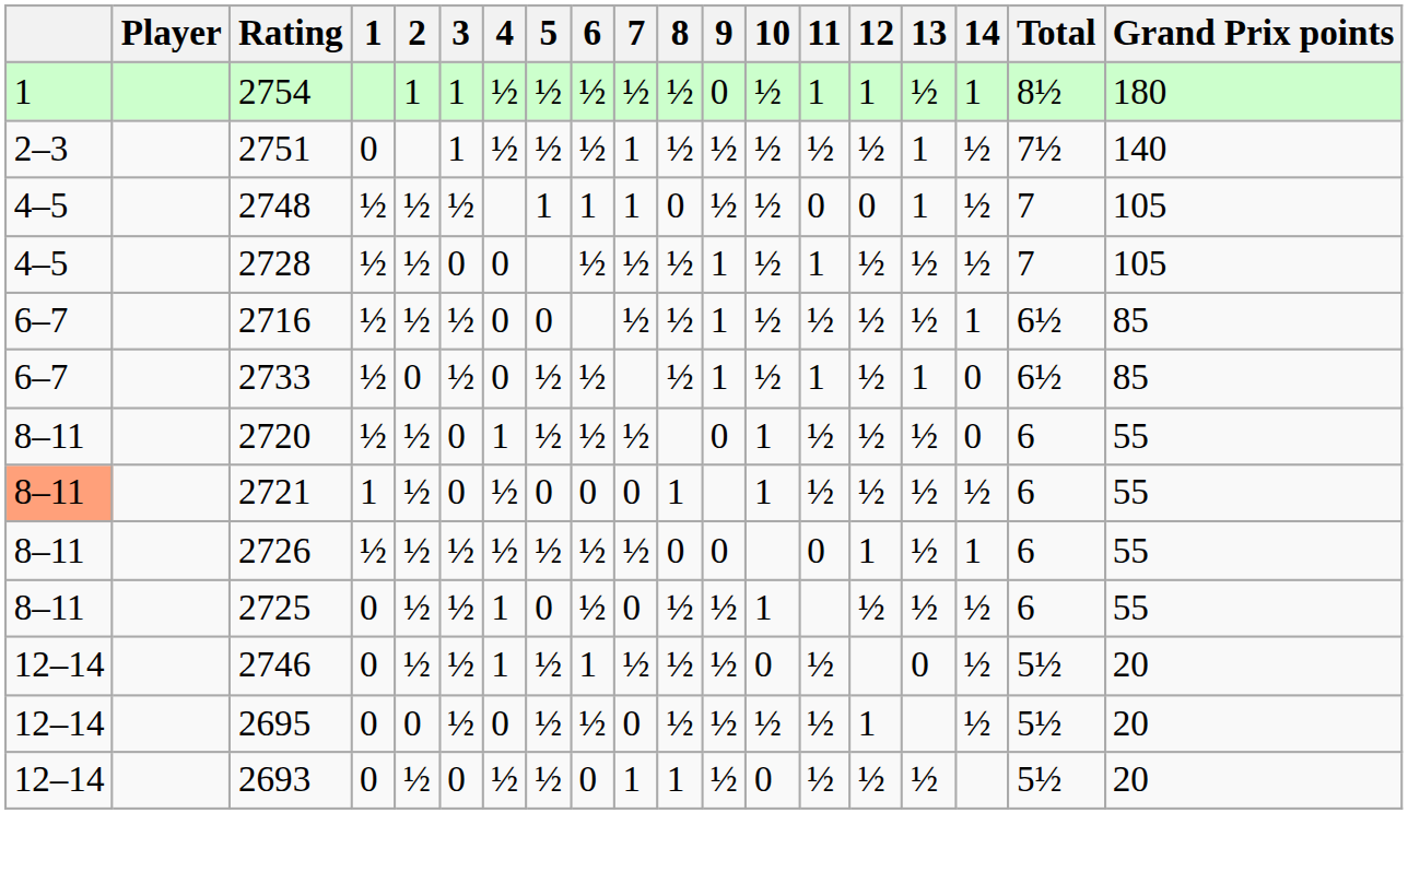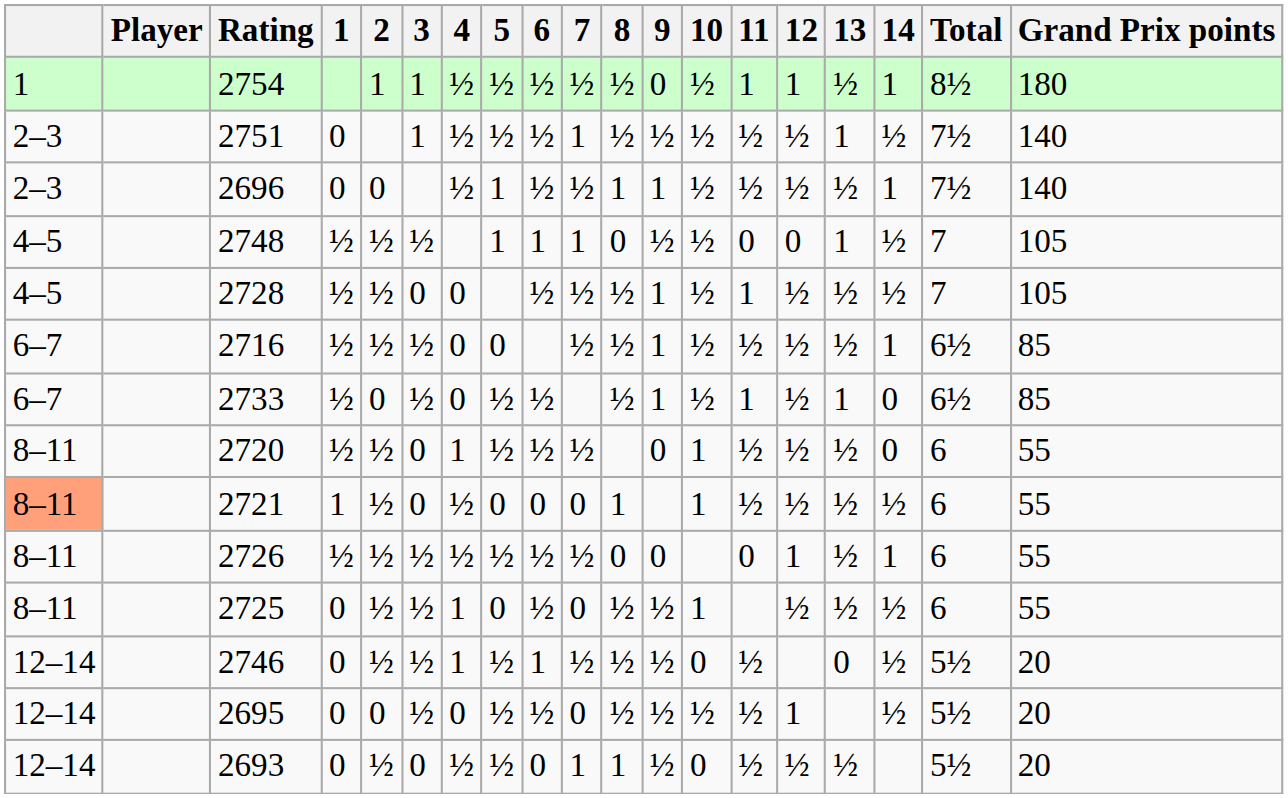 <table class="wikitable">
 <tr>
 <th></th>
 <th>Player</th>
 <th>Rating</th>
 <th>1</th>
 <th>2</th>
 <th>3</th>
 <th>4</th>
 <th>5</th>
 <th>6</th>
 <th>7</th>
 <th>8</th>
 <th>9</th>
 <th>10</th>
 <th>11</th>
 <th>12</th>
 <th>13</th>
 <th>14</th>
 <th>Total</th>
 <th>Grand Prix points</th>
 </tr>
 <tr style="background:#ccffcc;">
 <td>1</td>
 <td><strong></strong></td>
 <td>2754</td>
 <td></td>
 <td>1</td>
 <td>1</td>
 <td>½</td>
 <td>½</td>
 <td>½</td>
 <td>½</td>
 <td>½</td>
 <td>0</td>
 <td>½</td>
 <td>1</td>
 <td>1</td>
 <td>½</td>
 <td>1</td>
 <td>8½</td>
 <td>180</td>
 </tr>
 <tr>
 <td>2–3</td>
 <td></td>
 <td>2751</td>
 <td>0</td>
 <td></td>
 <td>1</td>
 <td>½</td>
 <td>½</td>
 <td>½</td>
 <td>1</td>
 <td>½</td>
 <td>½</td>
 <td>½</td>
 <td>½</td>
 <td>½</td>
 <td>1</td>
 <td>½</td>
+<td>7½</td>
+<td>140</td>
+</tr>
+<tr>
+<td>2–3</td>
+<td></td>
+<td>2696</td>
+<td>0</td>
+<td>0</td>
+<td></td>
+<td>½</td>
+<td>1</td>
+<td>½</td>
+<td>½</td>
+<td>1</td>
+<td>1</td>
+<td>½</td>
+<td>½</td>
+<td>½</td>
+<td>½</td>
+<td>1</td>
 <td>7½</td>
 <td>140</td>
 </tr>
 <tr>
 <td>4–5</td>
 <td></td>
 <td>2748</td>
 <td>½</td>
 <td>½</td>
 <td>½</td>
 <td></td>
 <td>1</td>
 <td>1</td>
 <td>1</td>
 <td>0</td>
 <td>½</td>
 <td>½</td>
 <td>0</td>
 <td>0</td>
 <td>1</td>
 <td>½</td>
 <td>7</td>
 <td>105</td>
 </tr>
 <tr>
 <td>4–5</td>
 <td></td>
 <td>2728</td>
 <td>½</td>
 <td>½</td>
 <td>0</td>
 <td>0</td>
 <td></td>
 <td>½</td>
 <td>½</td>
 <td>½</td>
 <td>1</td>
 <td>½</td>
 <td>1</td>
 <td>½</td>
 <td>½</td>
 <td>½</td>
 <td>7</td>
 <td>105</td>
 </tr>
 <tr>
 <td>6–7</td>
 <td></td>
 <td>2716</td>
 <td>½</td>
 <td>½</td>
 <td>½</td>
 <td>0</td>
 <td>0</td>
 <td></td>
 <td>½</td>
 <td>½</td>
 <td>1</td>
 <td>½</td>
 <td>½</td>
 <td>½</td>
 <td>½</td>
 <td>1</td>
 <td>6½</td>
 <td>85</td>
 </tr>
 <tr>
 <td>6–7</td>
 <td></td>
 <td>2733</td>
 <td>½</td>
 <td>0</td>
 <td>½</td>
 <td>0</td>
 <td>½</td>
 <td>½</td>
 <td></td>
 <td>½</td>
 <td>1</td>
 <td>½</td>
 <td>1</td>
 <td>½</td>
 <td>1</td>
 <td>0</td>
 <td>6½</td>
 <td>85</td>
 </tr>
 <tr>
 <td>8–11</td>
 <td></td>
 <td>2720</td>
 <td>½</td>
 <td>½</td>
 <td>0</td>
 <td>1</td>
 <td>½</td>
 <td>½</td>
 <td>½</td>
 <td></td>
 <td>0</td>
 <td>1</td>
 <td>½</td>
 <td>½</td>
 <td>½</td>
 <td>0</td>
 <td>6</td>
 <td>55</td>
 </tr>
 <tr>
 <td style="background: lightsalmon;">8–11</td>
 <td></td>
 <td>2721</td>
 <td>1</td>
 <td>½</td>
 <td>0</td>
 <td>½</td>
 <td>0</td>
 <td>0</td>
 <td>0</td>
 <td>1</td>
 <td></td>
 <td>1</td>
 <td>½</td>
 <td>½</td>
 <td>½</td>
 <td>½</td>
 <td>6</td>
 <td>55</td>
 </tr>
 <tr>
 <td>8–11</td>
 <td></td>
 <td>2726</td>
 <td>½</td>
 <td>½</td>
 <td>½</td>
 <td>½</td>
 <td>½</td>
 <td>½</td>
 <td>½</td>
 <td>0</td>
 <td>0</td>
 <td></td>
 <td>0</td>
 <td>1</td>
 <td>½</td>
 <td>1</td>
 <td>6</td>
 <td>55</td>
 </tr>
 <tr>
 <td>8–11</td>
 <td></td>
 <td>2725</td>
 <td>0</td>
 <td>½</td>
 <td>½</td>
 <td>1</td>
 <td>0</td>
 <td>½</td>
 <td>0</td>
 <td>½</td>
 <td>½</td>
 <td>1</td>
 <td></td>
 <td>½</td>
 <td>½</td>
 <td>½</td>
 <td>6</td>
 <td>55</td>
 </tr>
 <tr>
 <td>12–14</td>
 <td></td>
 <td>2746</td>
 <td>0</td>
 <td>½</td>
 <td>½</td>
 <td>1</td>
 <td>½</td>
 <td>1</td>
 <td>½</td>
 <td>½</td>
 <td>½</td>
 <td>0</td>
 <td>½</td>
 <td></td>
 <td>0</td>
 <td>½</td>
 <td>5½</td>
 <td>20</td>
 </tr>
 <tr>
 <td>12–14</td>
 <td></td>
 <td>2695</td>
 <td>0</td>
 <td>0</td>
 <td>½</td>
 <td>0</td>
 <td>½</td>
 <td>½</td>
 <td>0</td>
 <td>½</td>
 <td>½</td>
 <td>½</td>
 <td>½</td>
 <td>1</td>
 <td></td>
 <td>½</td>
 <td>5½</td>
 <td>20</td>
 </tr>
 <tr>
 <td>12–14</td>
 <td></td>
 <td>2693</td>
 <td>0</td>
 <td>½</td>
 <td>0</td>
 <td>½</td>
 <td>½</td>
 <td>0</td>
 <td>1</td>
 <td>1</td>
 <td>½</td>
 <td>0</td>
 <td>½</td>
 <td>½</td>
 <td>½</td>
 <td></td>
 <td>5½</td>
 <td>20</td>
 </tr>
 </table>
